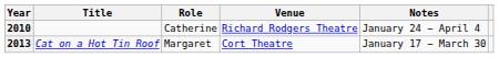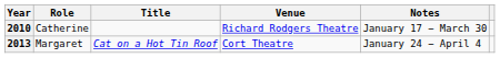 <table class="wikitable plainrowheaders">
 <tr>
 <th scope="col">Year</th>
+<th scope="col">Role</th>
 <th scope="col">Title</th>
-<th scope="col">Role</th>
 <th scope="col">Venue</th>
 <th scope="col">Notes</th>
 <th scope="col"></th>
 </tr>
 <tr>
 <th scope=row>2010</th>
+<td>Catherine</td>
 <td><em></em></td>
-<td>Catherine</td>
 <td><a href='#'>Richard Rodgers Theatre</a></td>
-<td>January 24 − April 4</td>
+<td>January 17 − March 30</td>
 <td></td>
 </tr>
 <tr>
 <th scope=row>2013</th>
+<td>Margaret</td>
 <td><em><a href='#'>Cat on a Hot Tin Roof</a></em></td>
-<td>Margaret</td>
 <td><a href='#'>Cort Theatre</a></td>
-<td>January 17 − March 30</td>
+<td>January 24 − April 4</td>
 <td></td>
 </tr>
 </table>
